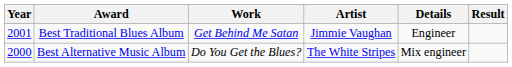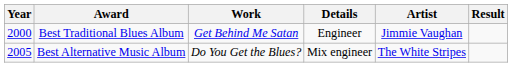 <table class="wikitable plainrowheaders" style="text-align:center;">
 <tr>
 <th>Year</th>
 <th>Award</th>
 <th>Work</th>
+<th>Details</th>
 <th>Artist</th>
-<th>Details</th>
 <th>Result</th>
 </tr>
 <tr>
-<td><a href='#'>2001</a></td>
+<td><a href='#'>2000</a></td>
 <td><a href='#'>Best Traditional Blues Album</a></td>
 <td><em><a href='#'>Get Behind Me Satan</a></em></td>
+<td>Engineer</td>
 <td><a href='#'>Jimmie Vaughan</a></td>
-<td>Engineer</td>
 <td></td>
 </tr>
 <tr>
-<td><a href='#'>2000</a></td>
+<td><a href='#'>2005</a></td>
 <td><a href='#'>Best Alternative Music Album</a></td>
 <td><em>Do You Get the Blues?</em></td>
+<td>Mix engineer</td>
 <td><a href='#'>The White Stripes</a></td>
-<td>Mix engineer</td>
 <td></td>
 </tr>
 </table>
